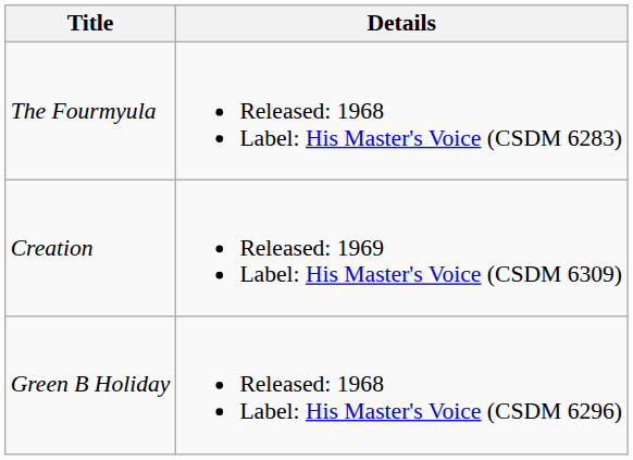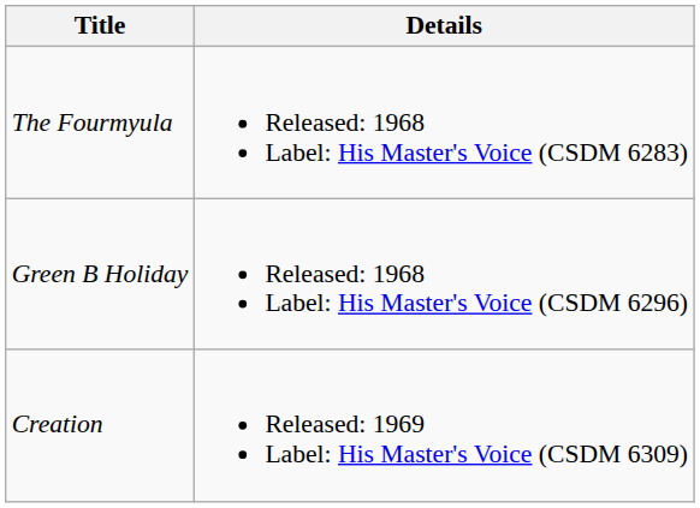 <table class="wikitable">
 <tr>
 <th align="center" valign="top">Title</th>
 <th align="center" valign="top">Details</th>
 </tr>
 <tr>
 <td><em>The Fourmyula</em></td>
 <td><br><ul><li>Released: 1968</li><li>Label: <a href='#'>His Master's Voice</a> (CSDM 6283)</li></ul></td>
 </tr>
 <tr>
+<td><em>Green B Holiday</em></td>
+<td><br><ul><li>Released: 1968</li><li>Label: <a href='#'>His Master's Voice</a> (CSDM 6296)</li></ul></td>
+</tr>
+<tr>
 <td><em>Creation</em></td>
 <td><br><ul><li>Released: 1969</li><li>Label: <a href='#'>His Master's Voice</a> (CSDM 6309)</li></ul></td>
 </tr>
-<tr>
-<td><em>Green B Holiday</em></td>
-<td><br><ul><li>Released: 1968</li><li>Label: <a href='#'>His Master's Voice</a> (CSDM 6296)</li></ul></td>
-</tr>
 </table>
